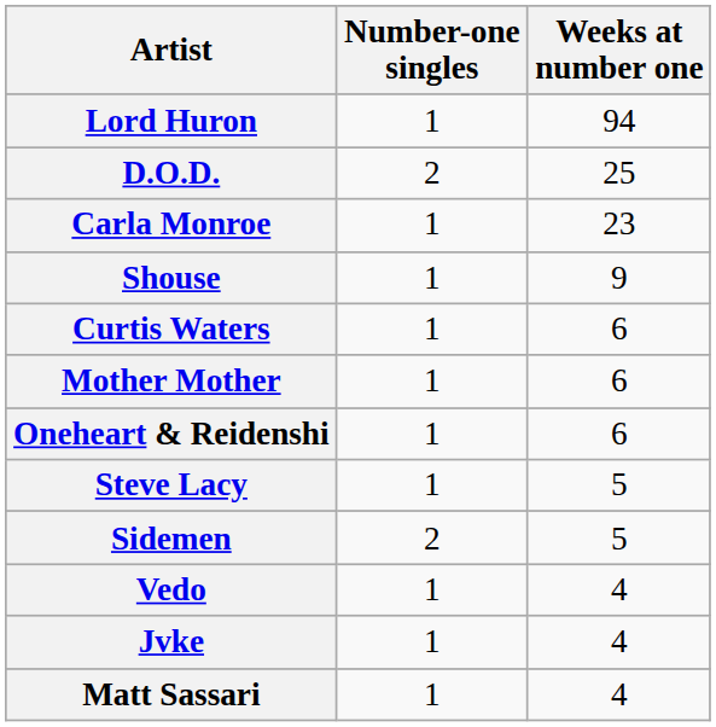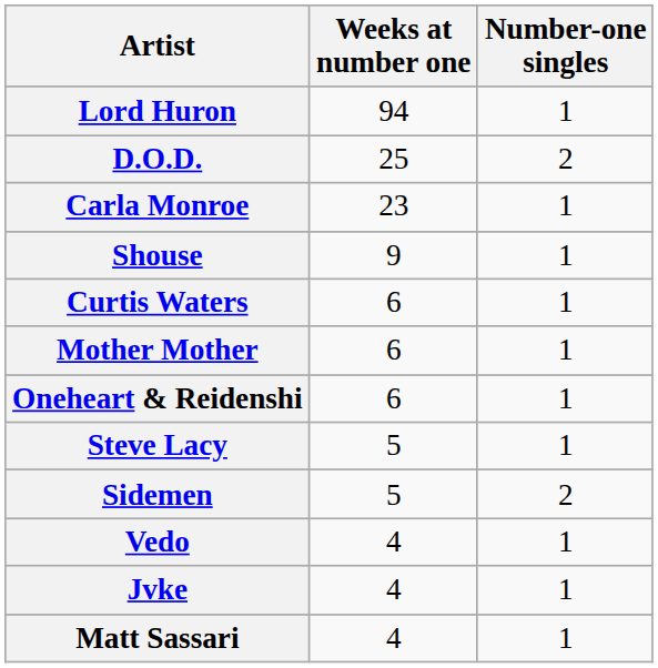 <table class="wikitable plainrowheaders sortable">
 <tr>
 <th scope=col>Artist</th>
+<th scope=col>Weeks at<br>number one</th>
 <th scope=col>Number-one<br>singles</th>
-<th scope=col>Weeks at<br>number one</th>
 </tr>
 <tr>
 <th scope=row><a href='#'>Lord Huron</a></th>
+<td align=center>94</td>
 <td align=center>1</td>
-<td align=center>94</td>
 </tr>
 <tr>
 <th scope=row><a href='#'>D.O.D.</a></th>
+<td align=center>25</td>
 <td align=center>2</td>
-<td align=center>25</td>
 </tr>
 <tr>
 <th scope=row><a href='#'>Carla Monroe</a></th>
+<td align=center>23</td>
 <td align=center>1</td>
-<td align=center>23</td>
 </tr>
 <tr>
 <th scope=row><a href='#'>Shouse</a></th>
+<td align=center>9</td>
 <td align=center>1</td>
-<td align=center>9</td>
 </tr>
 <tr>
 <th scope=row><a href='#'>Curtis Waters</a></th>
+<td align=center>6</td>
 <td align=center>1</td>
-<td align=center>6</td>
 </tr>
 <tr>
 <th scope=row><a href='#'>Mother Mother</a></th>
+<td align=center>6</td>
 <td align=center>1</td>
-<td align=center>6</td>
 </tr>
 <tr>
 <th scope=row><a href='#'>Oneheart</a> & Reidenshi</th>
+<td align=center>6</td>
 <td align=center>1</td>
-<td align=center>6</td>
 </tr>
 <tr>
 <th scope=row><a href='#'>Steve Lacy</a></th>
+<td align=center>5</td>
 <td align=center>1</td>
-<td align=center>5</td>
 </tr>
 <tr>
 <th scope=row><a href='#'>Sidemen</a></th>
+<td align=center>5</td>
 <td align=center>2</td>
-<td align=center>5</td>
 </tr>
 <tr>
 <th scope=row><a href='#'>Vedo</a></th>
+<td align=center>4</td>
 <td align=center>1</td>
-<td align=center>4</td>
 </tr>
 <tr>
 <th scope=row><a href='#'>Jvke</a></th>
+<td align=center>4</td>
 <td align=center>1</td>
-<td align=center>4</td>
 </tr>
 <tr>
 <th scope=row>Matt Sassari</th>
+<td align=center>4</td>
 <td align=center>1</td>
-<td align=center>4</td>
 </tr>
 </table>
